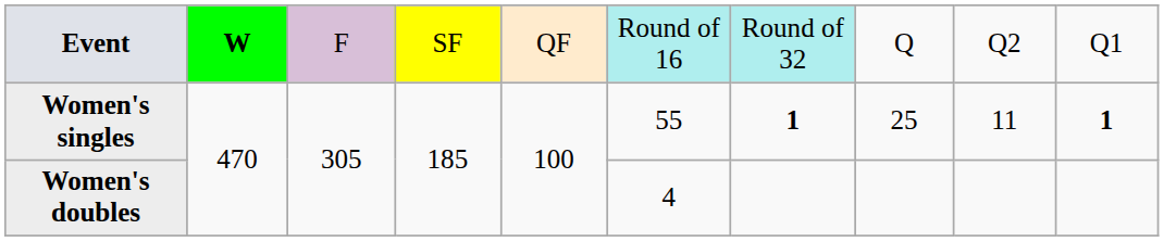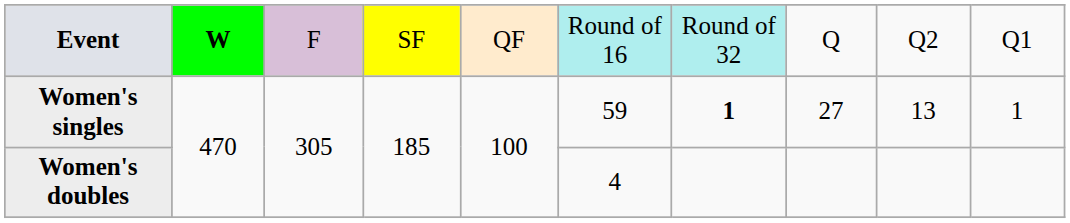 <table class=wikitable style=font-size:90%;text-align:center>
 <tr>
 <td style="width:130px; background:#dfe2e9;"><strong>Event</strong></td>
 <td style="width:80px; background:lime;"><strong>W</strong></td>
 <td style="width:85px; background:thistle;">F</td>
 <td style="width:85px; background:#ff0;">SF</td>
 <td style="width:85px; background:#ffebcd;">QF</td>
 <td style="width:85px; background:#afeeee;">Round of 16</td>
 <td style="width:85px; background:#afeeee;">Round of 32</td>
 <td width=85>Q</td>
 <td width=85>Q2</td>
 <td width=85>Q1</td>
 </tr>
 <tr>
 <th style="background:#ededed;">Women's singles</th>
 <td rowspan=2>470</td>
 <td rowspan=2>305</td>
 <td rowspan=2>185</td>
 <td rowspan=2>100</td>
-<td>55</td>
+<td>59</td>
 <td><strong>1</strong></td>
-<td>25</td>
-<td>11</td>
-<td><strong>1</strong></td>
+<td>27</td>
+<td>13</td>
+<td>1</td>
 </tr>
 <tr>
 <th style="background:#ededed;">Women's doubles</th>
 <td>4</td>
 <td></td>
 <td></td>
 <td></td>
 <td></td>
 </tr>
 </table>
